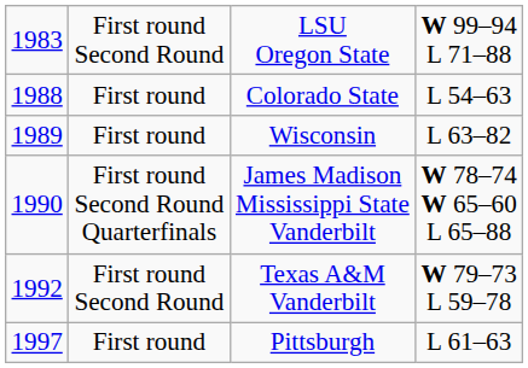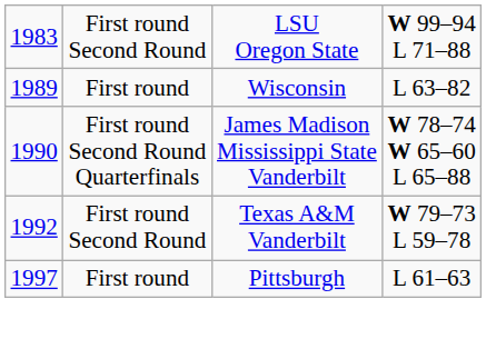 <table class="wikitable">
 <tr align="center">
 <td><a href='#'>1983</a></td>
 <td>First round<br>Second Round</td>
 <td><a href='#'>LSU</a><br><a href='#'>Oregon State</a></td>
 <td><strong>W</strong> 99–94<br>L 71–88</td>
-</tr>
-<tr align="center">
-<td><a href='#'>1988</a></td>
-<td>First round</td>
-<td><a href='#'>Colorado State</a></td>
-<td>L 54–63</td>
 </tr>
 <tr align="center">
 <td><a href='#'>1989</a></td>
 <td>First round</td>
 <td><a href='#'>Wisconsin</a></td>
 <td>L 63–82</td>
 </tr>
 <tr align="center">
 <td><a href='#'>1990</a></td>
 <td>First round<br>Second Round<br>Quarterfinals</td>
 <td><a href='#'>James Madison</a><br><a href='#'>Mississippi State</a><br><a href='#'>Vanderbilt</a></td>
 <td><strong>W</strong> 78–74<br><strong>W</strong> 65–60<br>L 65–88</td>
 </tr>
 <tr align="center">
 <td><a href='#'>1992</a></td>
 <td>First round<br>Second Round</td>
 <td><a href='#'>Texas A&M</a><br><a href='#'>Vanderbilt</a></td>
 <td><strong>W</strong> 79–73<br>L 59–78</td>
 </tr>
 <tr align="center">
 <td><a href='#'>1997</a></td>
 <td>First round</td>
 <td><a href='#'>Pittsburgh</a></td>
 <td>L 61–63</td>
 </tr>
 </table>
